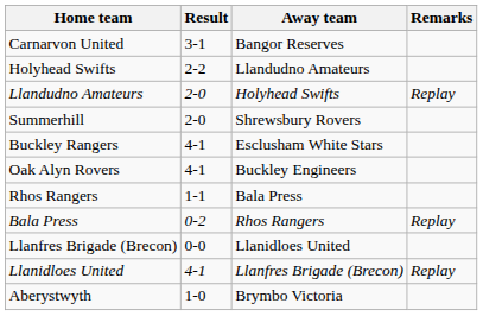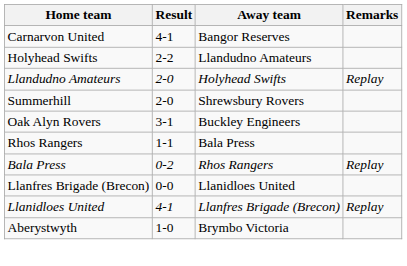 <table class="wikitable">
 <tr>
 <th>Home team</th>
 <th>Result</th>
 <th>Away team</th>
 <th>Remarks</th>
 </tr>
 <tr>
 <td>Carnarvon United</td>
-<td>3-1</td>
+<td>4-1</td>
 <td>Bangor Reserves</td>
 <td></td>
 </tr>
 <tr>
 <td>Holyhead Swifts</td>
 <td>2-2</td>
 <td>Llandudno Amateurs</td>
 <td></td>
 </tr>
 <tr>
 <td><em>Llandudno Amateurs</em></td>
 <td><em>2-0</em></td>
 <td><em>Holyhead Swifts</em></td>
 <td><em>Replay</em></td>
 </tr>
 <tr>
 <td>Summerhill</td>
 <td>2-0</td>
 <td> Shrewsbury Rovers</td>
 <td></td>
 </tr>
 <tr>
-<td>Buckley Rangers</td>
-<td>4-1</td>
-<td>Esclusham White Stars</td>
-<td></td>
-</tr>
-<tr>
 <td>Oak Alyn Rovers</td>
-<td>4-1</td>
+<td>3-1</td>
 <td>Buckley Engineers</td>
 <td></td>
 </tr>
 <tr>
 <td>Rhos Rangers</td>
 <td>1-1</td>
 <td>Bala Press</td>
 <td></td>
 </tr>
 <tr>
 <td><em>Bala Press</em></td>
 <td><em>0-2</em></td>
 <td><em>Rhos Rangers</em></td>
 <td><em>Replay</em></td>
 </tr>
 <tr>
 <td>Llanfres Brigade (Brecon)</td>
 <td>0-0</td>
 <td>Llanidloes United</td>
 <td></td>
 </tr>
 <tr>
 <td><em>Llanidloes United</em></td>
 <td><em>4-1</em></td>
 <td><em>Llanfres Brigade (Brecon)</em></td>
 <td><em>Replay</em></td>
 </tr>
 <tr>
 <td>Aberystwyth</td>
 <td>1-0</td>
 <td>Brymbo Victoria</td>
 <td></td>
 </tr>
 </table>
